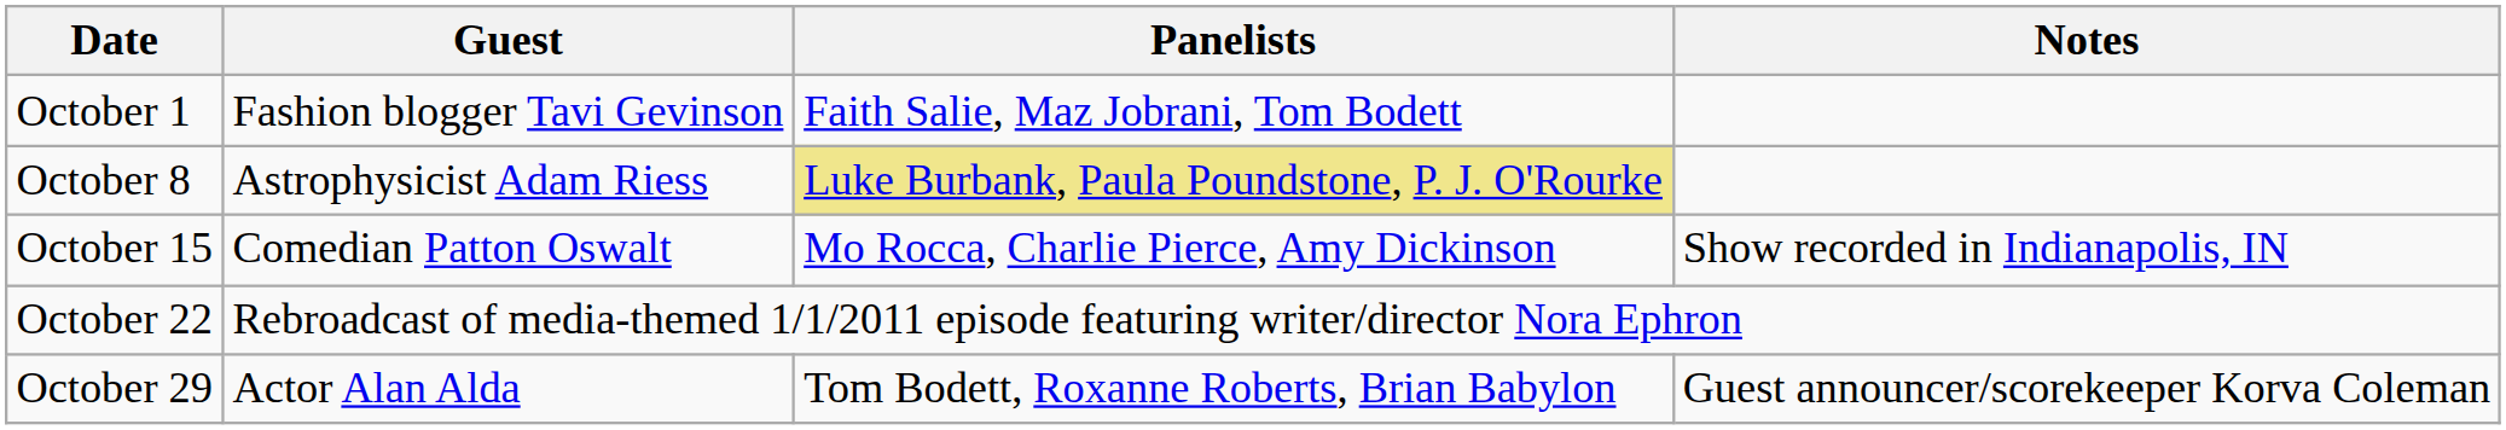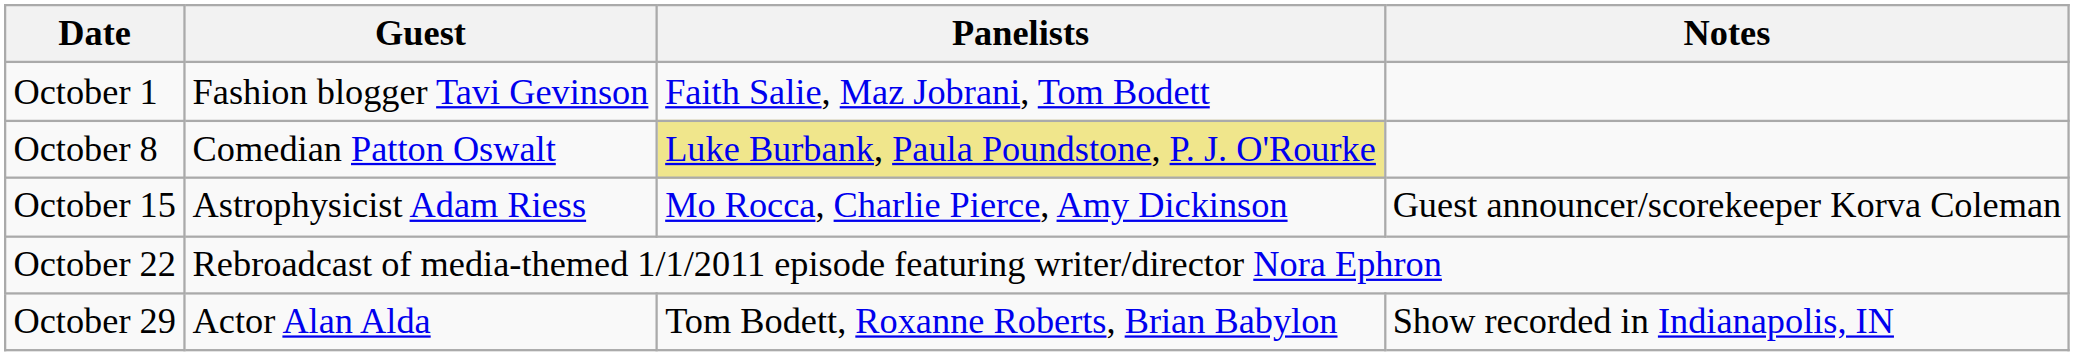 <table class="wikitable">
 <tr>
 <th>Date</th>
 <th>Guest</th>
 <th>Panelists</th>
 <th>Notes</th>
 </tr>
 <tr>
 <td>October 1</td>
 <td>Fashion blogger <a href='#'>Tavi Gevinson</a></td>
 <td><a href='#'>Faith Salie</a>, <a href='#'>Maz Jobrani</a>, <a href='#'>Tom Bodett</a></td>
 <td></td>
 </tr>
 <tr>
 <td>October 8</td>
-<td>Astrophysicist <a href='#'>Adam Riess</a></td>
+<td>Comedian <a href='#'>Patton Oswalt</a></td>
 <td style="background: khaki;"><a href='#'>Luke Burbank</a>, <a href='#'>Paula Poundstone</a>, <a href='#'>P. J. O'Rourke</a></td>
 <td></td>
 </tr>
 <tr>
 <td>October 15</td>
-<td>Comedian <a href='#'>Patton Oswalt</a></td>
+<td>Astrophysicist <a href='#'>Adam Riess</a></td>
 <td><a href='#'>Mo Rocca</a>, <a href='#'>Charlie Pierce</a>, <a href='#'>Amy Dickinson</a></td>
-<td>Show recorded in <a href='#'>Indianapolis, IN</a></td>
+<td>Guest announcer/scorekeeper Korva Coleman</td>
 </tr>
 <tr>
 <td>October 22</td>
 <td colspan="3">Rebroadcast of media-themed 1/1/2011 episode featuring writer/director <a href='#'>Nora Ephron</a></td>
 </tr>
 <tr>
 <td>October 29</td>
 <td>Actor <a href='#'>Alan Alda</a></td>
 <td>Tom Bodett, <a href='#'>Roxanne Roberts</a>, <a href='#'>Brian Babylon</a></td>
-<td>Guest announcer/scorekeeper Korva Coleman</td>
+<td>Show recorded in <a href='#'>Indianapolis, IN</a></td>
 </tr>
 </table>
